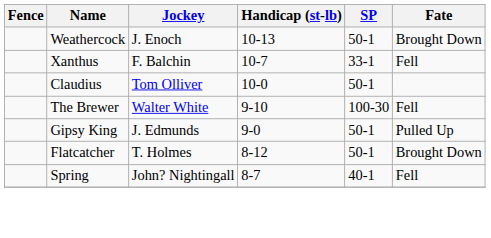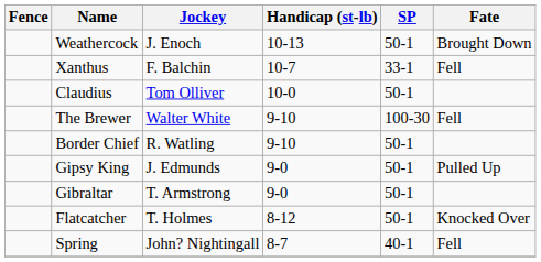 <table class="wikitable sortable">
 <tr>
 <th>Fence</th>
 <th>Name</th>
 <th><a href='#'>Jockey</a></th>
 <th>Handicap (<a href='#'>st</a>-<a href='#'>lb</a>)</th>
 <th><a href='#'>SP</a></th>
 <th>Fate</th>
 </tr>
 <tr>
 <td></td>
 <td>Weathercock</td>
 <td>J. Enoch</td>
 <td>10-13</td>
 <td>50-1</td>
 <td>Brought Down</td>
 </tr>
 <tr>
 <td></td>
 <td>Xanthus</td>
 <td>F. Balchin</td>
 <td>10-7</td>
 <td>33-1</td>
 <td>Fell</td>
 </tr>
 <tr>
 <td></td>
 <td>Claudius</td>
 <td><a href='#'>Tom Olliver</a></td>
 <td>10-0</td>
 <td>50-1</td>
 <td></td>
 </tr>
 <tr>
 <td></td>
 <td>The Brewer</td>
 <td><a href='#'>Walter White</a></td>
 <td>9-10</td>
 <td>100-30</td>
 <td>Fell</td>
 </tr>
 <tr>
 <td></td>
+<td>Border Chief</td>
+<td>R. Watling</td>
+<td>9-10</td>
+<td>50-1</td>
+<td></td>
+</tr>
+<tr>
+<td></td>
 <td>Gipsy King</td>
 <td>J. Edmunds</td>
 <td>9-0</td>
 <td>50-1</td>
 <td>Pulled Up</td>
 </tr>
 <tr>
 <td></td>
+<td>Gibraltar</td>
+<td>T. Armstrong</td>
+<td>9-0</td>
+<td>50-1</td>
+<td></td>
+</tr>
+<tr>
+<td></td>
 <td>Flatcatcher</td>
 <td>T. Holmes</td>
 <td>8-12</td>
 <td>50-1</td>
-<td>Brought Down</td>
+<td>Knocked Over</td>
 </tr>
 <tr>
 <td></td>
 <td>Spring</td>
 <td>John? Nightingall</td>
 <td>8-7</td>
 <td>40-1</td>
 <td>Fell</td>
 </tr>
 <tr>
 </tr>
 </table>
